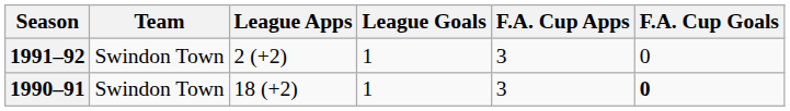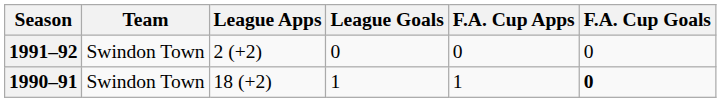 <table class="wikitable">
 <tr>
 <th>Season</th>
 <th>Team</th>
 <th>League Apps</th>
 <th>League Goals</th>
 <th>F.A. Cup Apps</th>
 <th>F.A. Cup Goals</th>
 </tr>
 <tr>
 <th>1991–92</th>
 <td>Swindon Town</td>
 <td>2 (+2)</td>
-<td>1</td>
-<td>3</td>
+<td>0</td>
+<td>0</td>
 <td>0</td>
 </tr>
 <tr>
 <th>1990–91</th>
 <td>Swindon Town</td>
 <td>18 (+2)</td>
 <td>1</td>
-<td>3</td>
+<td>1</td>
 <td><strong>0</strong></td>
 </tr>
 </table>
